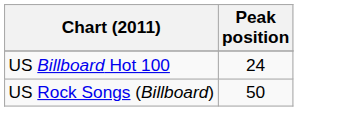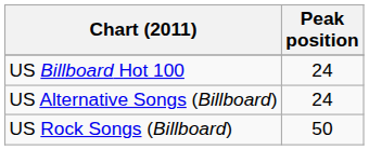 <table class="wikitable">
 <tr>
 <th>Chart (2011)</th>
 <th>Peak<br>position</th>
 </tr>
 <tr>
 </tr>
 <tr>
 </tr>
 <tr>
 <td>US <a href='#'><em>Billboard</em> Hot 100</a></td>
 <td align="center">24</td>
 </tr>
 <tr>
+<td>US <a href='#'>Alternative Songs</a> (<em>Billboard</em>)</td>
+<td align="center">24</td>
+</tr>
+<tr>
 <td>US <a href='#'>Rock Songs</a> (<em>Billboard</em>)</td>
 <td align="center">50</td>
 </tr>
 </table>
